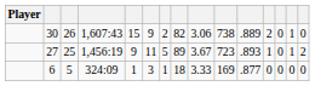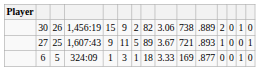 <table class="wikitable sortable" style="text-align:center;">
 <tr>
 <th>Player</th>
 <th></th>
 <th></th>
 <th></th>
 <th></th>
 <th></th>
 <th></th>
 <th></th>
 <th></th>
 <th></th>
 <th></th>
 <th></th>
 <th></th>
 <th></th>
 <th></th>
 </tr>
 <tr>
 <td></td>
 <td>30</td>
 <td>26</td>
-<td>1,607:43</td>
+<td>1,456:19</td>
 <td>15</td>
 <td>9</td>
 <td>2</td>
 <td>82</td>
 <td>3.06</td>
 <td>738</td>
 <td>.889</td>
 <td>2</td>
 <td>0</td>
 <td>1</td>
 <td>0</td>
 </tr>
 <tr>
 <td></td>
 <td>27</td>
 <td>25</td>
-<td>1,456:19</td>
+<td>1,607:43</td>
 <td>9</td>
 <td>11</td>
 <td>5</td>
 <td>89</td>
 <td>3.67</td>
-<td>723</td>
+<td>721</td>
 <td>.893</td>
 <td>1</td>
 <td>0</td>
+<td>0</td>
 <td>1</td>
-<td>2</td>
 </tr>
 <tr>
 <td></td>
 <td>6</td>
 <td>5</td>
 <td>324:09</td>
 <td>1</td>
 <td>3</td>
 <td>1</td>
 <td>18</td>
 <td>3.33</td>
 <td>169</td>
 <td>.877</td>
 <td>0</td>
 <td>0</td>
-<td>0</td>
+<td>1</td>
 <td>0</td>
 </tr>
 </table>
